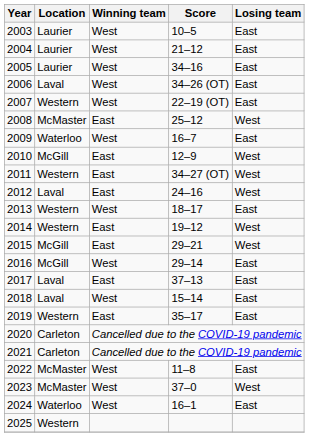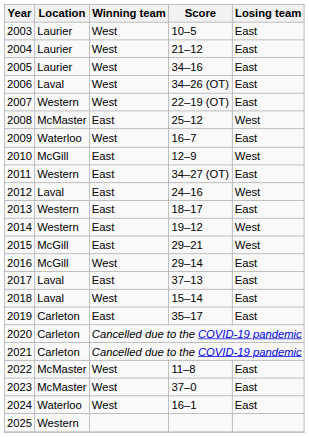 <table class="wikitable" style="font-size:95%">
 <tr>
 <th>Year</th>
 <th>Location</th>
 <th>Winning team</th>
 <th>Score</th>
 <th>Losing team</th>
 </tr>
 <tr>
 <td>2003</td>
 <td>Laurier</td>
 <td>West</td>
 <td>10–5</td>
 <td>East</td>
 </tr>
 <tr>
 <td>2004</td>
 <td>Laurier</td>
 <td>West</td>
 <td>21–12</td>
 <td>East</td>
 </tr>
 <tr>
 <td>2005</td>
 <td>Laurier</td>
 <td>West</td>
 <td>34–16</td>
 <td>East</td>
 </tr>
 <tr>
 <td>2006</td>
 <td>Laval</td>
 <td>West</td>
 <td>34–26 (OT)</td>
 <td>East</td>
 </tr>
 <tr>
 <td>2007</td>
 <td>Western</td>
 <td>West</td>
 <td>22–19 (OT)</td>
 <td>East</td>
 </tr>
 <tr>
 <td>2008</td>
 <td>McMaster</td>
 <td>East</td>
 <td>25–12</td>
 <td>West</td>
 </tr>
 <tr>
 <td>2009</td>
 <td>Waterloo</td>
 <td>West</td>
 <td>16–7</td>
 <td>East</td>
 </tr>
 <tr>
 <td>2010</td>
 <td>McGill</td>
 <td>East</td>
 <td>12–9</td>
 <td>West</td>
 </tr>
 <tr>
 <td>2011</td>
 <td>Western</td>
 <td>East</td>
 <td>34–27 (OT)</td>
-<td>West</td>
+<td>East</td>
 </tr>
 <tr>
 <td>2012</td>
 <td>Laval</td>
 <td>East</td>
 <td>24–16</td>
 <td>West</td>
 </tr>
 <tr>
 <td>2013</td>
 <td>Western</td>
-<td>West</td>
+<td>East</td>
 <td>18–17</td>
 <td>East</td>
 </tr>
 <tr>
 <td>2014</td>
 <td>Western</td>
 <td>East</td>
 <td>19–12</td>
 <td>West</td>
 </tr>
 <tr>
 <td>2015</td>
 <td>McGill</td>
 <td>East</td>
 <td>29–21</td>
 <td>West</td>
 </tr>
 <tr>
 <td>2016</td>
 <td>McGill</td>
 <td>West</td>
 <td>29–14</td>
 <td>East</td>
 </tr>
 <tr>
 <td>2017</td>
 <td>Laval</td>
 <td>East</td>
 <td>37–13</td>
 <td>East</td>
 </tr>
 <tr>
 <td>2018</td>
 <td>Laval</td>
 <td>West</td>
 <td>15–14</td>
 <td>East</td>
 </tr>
 <tr>
 <td>2019</td>
-<td>Western</td>
+<td>Carleton</td>
 <td>East</td>
 <td>35–17</td>
 <td>East</td>
 </tr>
 <tr>
 <td>2020</td>
 <td>Carleton</td>
 <td colspan=3><em>Cancelled due to the <a href='#'>COVID-19 pandemic</a></em></td>
 </tr>
 <tr>
 <td>2021</td>
 <td>Carleton</td>
 <td colspan=3><em>Cancelled due to the <a href='#'>COVID-19 pandemic</a></em></td>
 </tr>
 <tr>
 <td>2022</td>
 <td>McMaster</td>
 <td>West</td>
 <td>11–8</td>
 <td>East</td>
 </tr>
 <tr>
 <td>2023</td>
 <td>McMaster</td>
 <td>West</td>
 <td>37–0</td>
-<td>West</td>
+<td>East</td>
 </tr>
 <tr>
 <td>2024</td>
 <td>Waterloo</td>
 <td>West</td>
 <td>16–1</td>
 <td>East</td>
 </tr>
 <tr>
 <td>2025</td>
 <td>Western</td>
 <td></td>
 <td></td>
 <td></td>
 </tr>
 <tr>
 </tr>
 </table>
